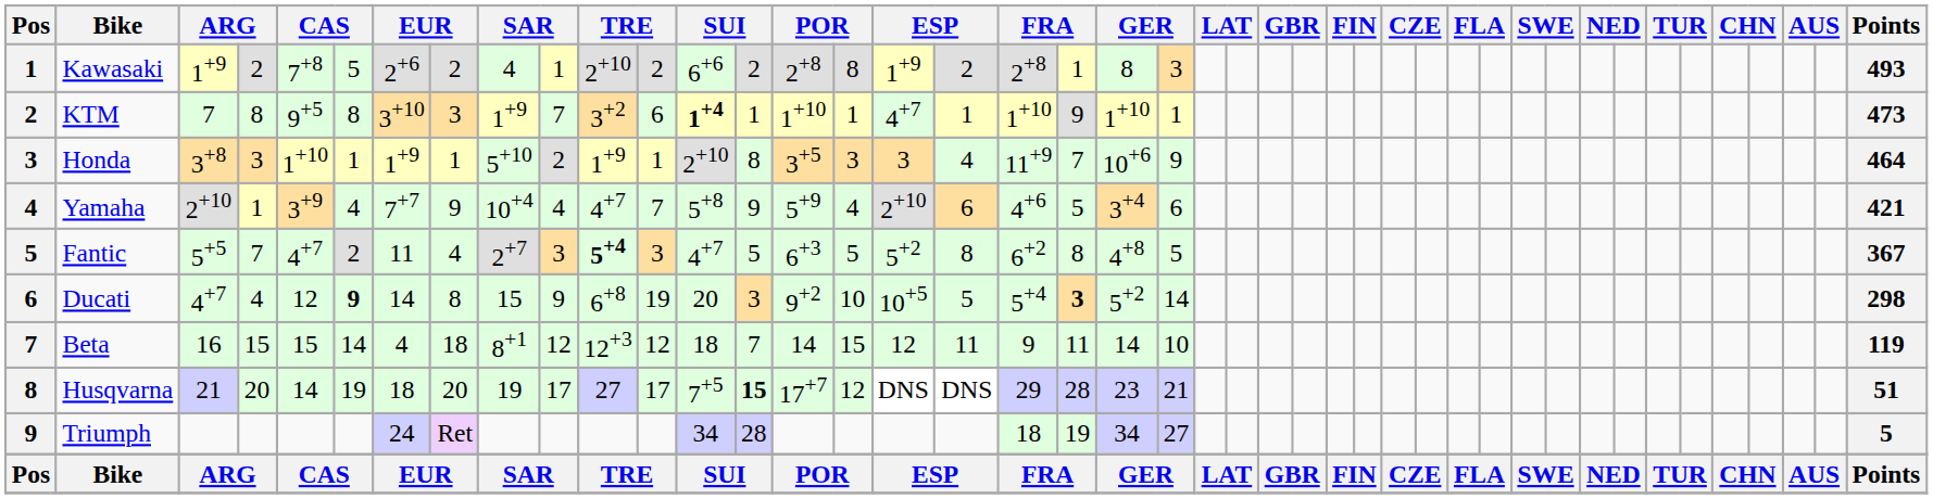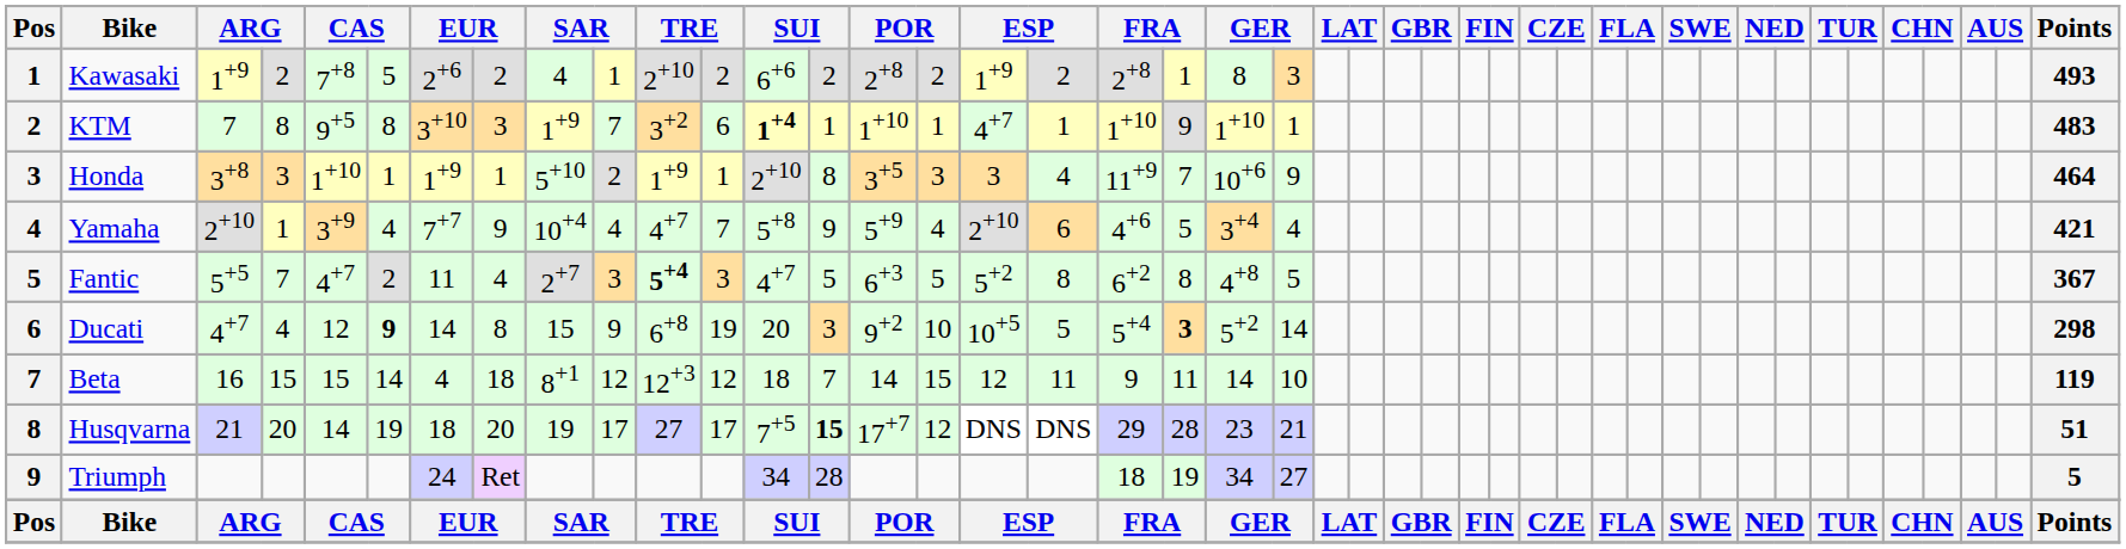 <table class="wikitable" style="font-size: 70%; text-align:center">
 <tr valign="top">
 <th valign="middle">Pos</th>
 <th valign="middle">Bike</th>
 <th colspan=2><a href='#'>ARG</a><br></th>
 <th colspan=2><a href='#'>CAS</a><br></th>
 <th colspan=2><a href='#'>EUR</a><br></th>
 <th colspan=2><a href='#'>SAR</a><br></th>
 <th colspan=2><a href='#'>TRE</a><br></th>
 <th colspan=2><a href='#'>SUI</a><br></th>
 <th colspan=2><a href='#'>POR</a><br></th>
 <th colspan=2><a href='#'>ESP</a><br></th>
 <th colspan=2><a href='#'>FRA</a><br></th>
 <th colspan=2><a href='#'>GER</a><br></th>
 <th colspan=2><a href='#'>LAT</a><br></th>
 <th colspan=2><a href='#'>GBR</a><br></th>
 <th colspan=2><a href='#'>FIN</a><br></th>
 <th colspan=2><a href='#'>CZE</a><br></th>
 <th colspan=2><a href='#'>FLA</a><br></th>
 <th colspan=2><a href='#'>SWE</a><br></th>
 <th colspan=2><a href='#'>NED</a><br></th>
 <th colspan=2><a href='#'>TUR</a><br></th>
 <th colspan=2><a href='#'>CHN</a><br></th>
 <th colspan=2><a href='#'>AUS</a><br></th>
 <th valign="middle">Points</th>
 </tr>
 <tr>
 <th>1</th>
 <td align=left><a href='#'>Kawasaki</a></td>
 <td style="background:#ffffbf;">1<sup>+9</sup></td>
 <td style="background:#dfdfdf;">2</td>
 <td style="background:#dfffdf;">7<sup>+8</sup></td>
 <td style="background:#dfffdf;">5</td>
 <td style="background:#dfdfdf;">2<sup>+6</sup></td>
 <td style="background:#dfdfdf;">2</td>
 <td style="background:#dfffdf;">4</td>
 <td style="background:#ffffbf;">1</td>
 <td style="background:#dfdfdf;">2<sup>+10</sup></td>
 <td style="background:#dfdfdf;">2</td>
 <td style="background:#dfffdf;">6<sup>+6</sup></td>
 <td style="background:#dfdfdf;">2</td>
 <td style="background:#dfdfdf;">2<sup>+8</sup></td>
-<td style="background:#dfdfdf;">8</td>
+<td style="background:#dfdfdf;">2</td>
 <td style="background:#ffffbf;">1<sup>+9</sup></td>
 <td style="background:#dfdfdf;">2</td>
 <td style="background:#dfdfdf;">2<sup>+8</sup></td>
 <td style="background:#ffffbf;">1</td>
 <td style="background:#dfffdf;">8</td>
 <td style="background:#ffdf9f;">3</td>
 <td></td>
 <td></td>
 <td></td>
 <td></td>
 <td></td>
 <td></td>
 <td></td>
 <td></td>
 <td></td>
 <td></td>
 <td></td>
 <td></td>
 <td></td>
 <td></td>
 <td></td>
 <td></td>
 <td></td>
 <td></td>
 <td></td>
 <td></td>
 <th>493</th>
 </tr>
 <tr>
 <th>2</th>
 <td align=left><a href='#'>KTM</a></td>
 <td style="background:#dfffdf;">7</td>
 <td style="background:#dfffdf;">8</td>
 <td style="background:#dfffdf;">9<sup>+5</sup></td>
 <td style="background:#dfffdf;">8</td>
 <td style="background:#ffdf9f;">3<sup>+10</sup></td>
 <td style="background:#ffdf9f;">3</td>
 <td style="background:#ffffbf;">1<sup>+9</sup></td>
 <td style="background:#dfffdf;">7</td>
 <td style="background:#ffdf9f;">3<sup>+2</sup></td>
 <td style="background:#dfffdf;">6</td>
 <td style="background:#ffffbf;"><strong>1<sup>+4</sup></strong></td>
 <td style="background:#ffffbf;">1</td>
 <td style="background:#ffffbf;">1<sup>+10</sup></td>
 <td style="background:#ffffbf;">1</td>
 <td style="background:#dfffdf;">4<sup>+7</sup></td>
 <td style="background:#ffffbf;">1</td>
 <td style="background:#ffffbf;">1<sup>+10</sup></td>
 <td style="background:#dfdfdf;">9</td>
 <td style="background:#ffffbf;">1<sup>+10</sup></td>
 <td style="background:#ffffbf;">1</td>
 <td></td>
 <td></td>
 <td></td>
 <td></td>
 <td></td>
 <td></td>
 <td></td>
 <td></td>
 <td></td>
 <td></td>
 <td></td>
 <td></td>
 <td></td>
 <td></td>
 <td></td>
 <td></td>
 <td></td>
 <td></td>
 <td></td>
 <td></td>
-<th>473</th>
+<th>483</th>
 </tr>
 <tr>
 <th>3</th>
 <td align=left><a href='#'>Honda</a></td>
 <td style="background:#ffdf9f;">3<sup>+8</sup></td>
 <td style="background:#ffdf9f;">3</td>
 <td style="background:#ffffbf;">1<sup>+10</sup></td>
 <td style="background:#ffffbf;">1</td>
 <td style="background:#ffffbf;">1<sup>+9</sup></td>
 <td style="background:#ffffbf;">1</td>
 <td style="background:#dfffdf;">5<sup>+10</sup></td>
 <td style="background:#dfdfdf;">2</td>
 <td style="background:#ffffbf;">1<sup>+9</sup></td>
 <td style="background:#ffffbf;">1</td>
 <td style="background:#dfdfdf;">2<sup>+10</sup></td>
 <td style="background:#dfffdf;">8</td>
 <td style="background:#ffdf9f;">3<sup>+5</sup></td>
 <td style="background:#ffdf9f;">3</td>
 <td style="background:#ffdf9f;">3</td>
 <td style="background:#dfffdf;">4</td>
 <td style="background:#dfffdf;">11<sup>+9</sup></td>
 <td style="background:#dfffdf;">7</td>
 <td style="background:#dfffdf;">10<sup>+6</sup></td>
 <td style="background:#dfffdf;">9</td>
 <td></td>
 <td></td>
 <td></td>
 <td></td>
 <td></td>
 <td></td>
 <td></td>
 <td></td>
 <td></td>
 <td></td>
 <td></td>
 <td></td>
 <td></td>
 <td></td>
 <td></td>
 <td></td>
 <td></td>
 <td></td>
 <td></td>
 <td></td>
 <th>464</th>
 </tr>
 <tr>
 <th>4</th>
 <td align=left><a href='#'>Yamaha</a></td>
 <td style="background:#dfdfdf;">2<sup>+10</sup></td>
 <td style="background:#ffffbf;">1</td>
 <td style="background:#ffdf9f;">3<sup>+9</sup></td>
 <td style="background:#dfffdf;">4</td>
 <td style="background:#dfffdf;">7<sup>+7</sup></td>
 <td style="background:#dfffdf;">9</td>
 <td style="background:#dfffdf;">10<sup>+4</sup></td>
 <td style="background:#dfffdf;">4</td>
 <td style="background:#dfffdf;">4<sup>+7</sup></td>
 <td style="background:#dfffdf;">7</td>
 <td style="background:#dfffdf;">5<sup>+8</sup></td>
 <td style="background:#dfffdf;">9</td>
 <td style="background:#dfffdf;">5<sup>+9</sup></td>
 <td style="background:#dfffdf;">4</td>
 <td style="background:#dfdfdf;">2<sup>+10</sup></td>
 <td style="background:#ffdf9f;">6</td>
 <td style="background:#dfffdf;">4<sup>+6</sup></td>
 <td style="background:#dfffdf;">5</td>
 <td style="background:#ffdf9f;">3<sup>+4</sup></td>
-<td style="background:#dfffdf;">6</td>
+<td style="background:#dfffdf;">4</td>
 <td></td>
 <td></td>
 <td></td>
 <td></td>
 <td></td>
 <td></td>
 <td></td>
 <td></td>
 <td></td>
 <td></td>
 <td></td>
 <td></td>
 <td></td>
 <td></td>
 <td></td>
 <td></td>
 <td></td>
 <td></td>
 <td></td>
 <td></td>
 <th>421</th>
 </tr>
 <tr>
 <th>5</th>
 <td align=left><a href='#'>Fantic</a></td>
 <td style="background:#dfffdf;">5<sup>+5</sup></td>
 <td style="background:#dfffdf;">7</td>
 <td style="background:#dfffdf;">4<sup>+7</sup></td>
 <td style="background:#dfdfdf;">2</td>
 <td style="background:#dfffdf;">11</td>
 <td style="background:#dfffdf;">4</td>
 <td style="background:#dfdfdf;">2<sup>+7</sup></td>
 <td style="background:#ffdf9f;">3</td>
 <td style="background:#dfffdf;"><strong>5<sup>+4</sup></strong></td>
 <td style="background:#ffdf9f;">3</td>
 <td style="background:#dfffdf;">4<sup>+7</sup></td>
 <td style="background:#dfffdf;">5</td>
 <td style="background:#dfffdf;">6<sup>+3</sup></td>
 <td style="background:#dfffdf;">5</td>
 <td style="background:#dfffdf;">5<sup>+2</sup></td>
 <td style="background:#dfffdf;">8</td>
 <td style="background:#dfffdf;">6<sup>+2</sup></td>
 <td style="background:#dfffdf;">8</td>
 <td style="background:#dfffdf;">4<sup>+8</sup></td>
 <td style="background:#dfffdf;">5</td>
 <td></td>
 <td></td>
 <td></td>
 <td></td>
 <td></td>
 <td></td>
 <td></td>
 <td></td>
 <td></td>
 <td></td>
 <td></td>
 <td></td>
 <td></td>
 <td></td>
 <td></td>
 <td></td>
 <td></td>
 <td></td>
 <td></td>
 <td></td>
 <th>367</th>
 </tr>
 <tr>
 <th>6</th>
 <td align=left><a href='#'>Ducati</a></td>
 <td style="background:#dfffdf;">4<sup>+7</sup></td>
 <td style="background:#dfffdf;">4</td>
 <td style="background:#dfffdf;">12</td>
 <td style="background:#dfffdf;"><strong>9</strong></td>
 <td style="background:#dfffdf;">14</td>
 <td style="background:#dfffdf;">8</td>
 <td style="background:#dfffdf;">15</td>
 <td style="background:#dfffdf;">9</td>
 <td style="background:#dfffdf;">6<sup>+8</sup></td>
 <td style="background:#dfffdf;">19</td>
 <td style="background:#dfffdf;">20</td>
 <td style="background:#ffdf9f;">3</td>
 <td style="background:#dfffdf;">9<sup>+2</sup></td>
 <td style="background:#dfffdf;">10</td>
 <td style="background:#dfffdf;">10<sup>+5</sup></td>
 <td style="background:#dfffdf;">5</td>
 <td style="background:#dfffdf;">5<sup>+4</sup></td>
 <td style="background:#ffdf9f;"><strong>3</strong></td>
 <td style="background:#dfffdf;">5<sup>+2</sup></td>
 <td style="background:#dfffdf;">14</td>
 <td></td>
 <td></td>
 <td></td>
 <td></td>
 <td></td>
 <td></td>
 <td></td>
 <td></td>
 <td></td>
 <td></td>
 <td></td>
 <td></td>
 <td></td>
 <td></td>
 <td></td>
 <td></td>
 <td></td>
 <td></td>
 <td></td>
 <td></td>
 <th>298</th>
 </tr>
 <tr>
 <th>7</th>
 <td align=left><a href='#'>Beta</a></td>
 <td style="background:#dfffdf;">16</td>
 <td style="background:#dfffdf;">15</td>
 <td style="background:#dfffdf;">15</td>
 <td style="background:#dfffdf;">14</td>
 <td style="background:#dfffdf;">4</td>
 <td style="background:#dfffdf;">18</td>
 <td style="background:#dfffdf;">8<sup>+1</sup></td>
 <td style="background:#dfffdf;">12</td>
 <td style="background:#dfffdf;">12<sup>+3</sup></td>
 <td style="background:#dfffdf;">12</td>
 <td style="background:#dfffdf;">18</td>
 <td style="background:#dfffdf;">7</td>
 <td style="background:#dfffdf;">14</td>
 <td style="background:#dfffdf;">15</td>
 <td style="background:#dfffdf;">12</td>
 <td style="background:#dfffdf;">11</td>
 <td style="background:#dfffdf;">9</td>
 <td style="background:#dfffdf;">11</td>
 <td style="background:#dfffdf;">14</td>
 <td style="background:#dfffdf;">10</td>
 <td></td>
 <td></td>
 <td></td>
 <td></td>
 <td></td>
 <td></td>
 <td></td>
 <td></td>
 <td></td>
 <td></td>
 <td></td>
 <td></td>
 <td></td>
 <td></td>
 <td></td>
 <td></td>
 <td></td>
 <td></td>
 <td></td>
 <td></td>
 <th>119</th>
 </tr>
 <tr>
 <th>8</th>
 <td align=left><a href='#'>Husqvarna</a></td>
 <td style="background:#cfcfff;">21</td>
 <td style="background:#dfffdf;">20</td>
 <td style="background:#dfffdf;">14</td>
 <td style="background:#dfffdf;">19</td>
 <td style="background:#dfffdf;">18</td>
 <td style="background:#dfffdf;">20</td>
 <td style="background:#dfffdf;">19</td>
 <td style="background:#dfffdf;">17</td>
 <td style="background:#cfcfff;">27</td>
 <td style="background:#dfffdf;">17</td>
 <td style="background:#dfffdf;">7<sup>+5</sup></td>
 <td style="background:#dfffdf;"><strong>15</strong></td>
 <td style="background:#dfffdf;">17<sup>+7</sup></td>
 <td style="background:#dfffdf;">12</td>
 <td style="background:#ffffff;">DNS</td>
 <td style="background:#ffffff;">DNS</td>
 <td style="background:#cfcfff;">29</td>
 <td style="background:#cfcfff;">28</td>
 <td style="background:#cfcfff;">23</td>
 <td style="background:#cfcfff;">21</td>
 <td></td>
 <td></td>
 <td></td>
 <td></td>
 <td></td>
 <td></td>
 <td></td>
 <td></td>
 <td></td>
 <td></td>
 <td></td>
 <td></td>
 <td></td>
 <td></td>
 <td></td>
 <td></td>
 <td></td>
 <td></td>
 <td></td>
 <td></td>
 <th>51</th>
 </tr>
 <tr>
 <th>9</th>
 <td align=left><a href='#'>Triumph</a></td>
 <td></td>
 <td></td>
 <td></td>
 <td></td>
 <td style="background:#cfcfff;">24</td>
 <td style="background:#efcfff;">Ret</td>
 <td></td>
 <td></td>
 <td></td>
 <td></td>
 <td style="background:#cfcfff;">34</td>
 <td style="background:#cfcfff;">28</td>
 <td></td>
 <td></td>
 <td></td>
 <td></td>
 <td style="background:#dfffdf;">18</td>
 <td style="background:#dfffdf;">19</td>
 <td style="background:#cfcfff;">34</td>
 <td style="background:#cfcfff;">27</td>
 <td></td>
 <td></td>
 <td></td>
 <td></td>
 <td></td>
 <td></td>
 <td></td>
 <td></td>
 <td></td>
 <td></td>
 <td></td>
 <td></td>
 <td></td>
 <td></td>
 <td></td>
 <td></td>
 <td></td>
 <td></td>
 <td></td>
 <td></td>
 <th>5</th>
 </tr>
 <tr>
 </tr>
 <tr valign="top">
 <th valign="middle">Pos</th>
 <th valign="middle">Bike</th>
 <th colspan=2><a href='#'>ARG</a><br></th>
 <th colspan=2><a href='#'>CAS</a><br></th>
 <th colspan=2><a href='#'>EUR</a><br></th>
 <th colspan=2><a href='#'>SAR</a><br></th>
 <th colspan=2><a href='#'>TRE</a><br></th>
 <th colspan=2><a href='#'>SUI</a><br></th>
 <th colspan=2><a href='#'>POR</a><br></th>
 <th colspan=2><a href='#'>ESP</a><br></th>
 <th colspan=2><a href='#'>FRA</a><br></th>
 <th colspan=2><a href='#'>GER</a><br></th>
 <th colspan=2><a href='#'>LAT</a><br></th>
 <th colspan=2><a href='#'>GBR</a><br></th>
 <th colspan=2><a href='#'>FIN</a><br></th>
 <th colspan=2><a href='#'>CZE</a><br></th>
 <th colspan=2><a href='#'>FLA</a><br></th>
 <th colspan=2><a href='#'>SWE</a><br></th>
 <th colspan=2><a href='#'>NED</a><br></th>
 <th colspan=2><a href='#'>TUR</a><br></th>
 <th colspan=2><a href='#'>CHN</a><br></th>
 <th colspan=2><a href='#'>AUS</a><br></th>
 <th valign="middle">Points</th>
 </tr>
 <tr>
 </tr>
 </table>
